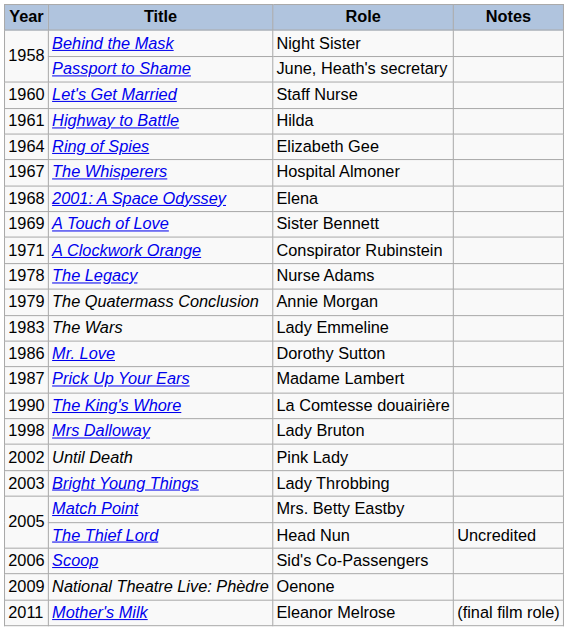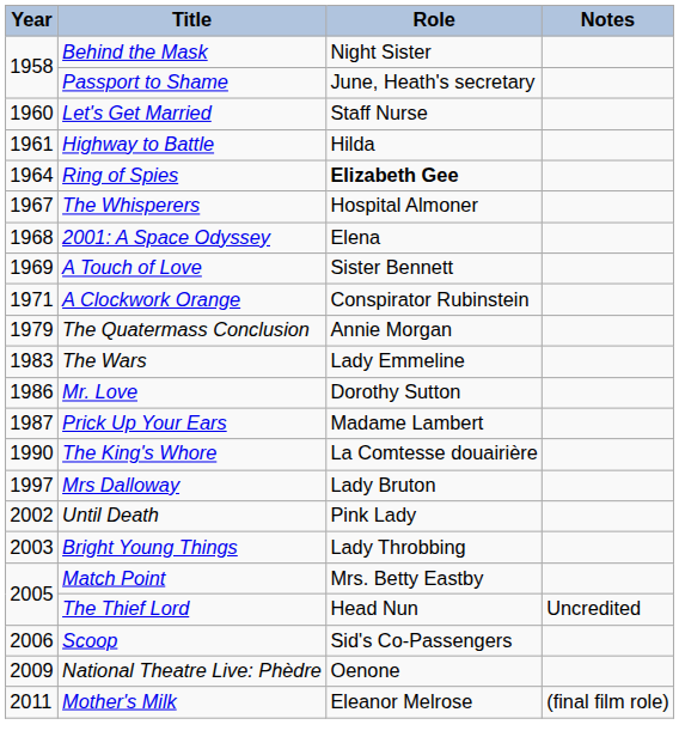 <table class="wikitable">
 <tr>
 <th style="background:#B0C4DE;">Year</th>
 <th style="background:#B0C4DE;">Title</th>
 <th style="background:#B0C4DE;">Role</th>
 <th style="background:#B0C4DE;">Notes</th>
 </tr>
 <tr>
 <td rowspan=2>1958</td>
 <td><em><a href='#'>Behind the Mask</a></em></td>
 <td>Night Sister</td>
 <td></td>
 </tr>
 <tr>
 <td><em><a href='#'>Passport to Shame</a></em></td>
 <td>June, Heath's secretary</td>
 <td></td>
 </tr>
 <tr>
 <td>1960</td>
 <td><em><a href='#'>Let's Get Married</a></em></td>
 <td>Staff Nurse</td>
 <td></td>
 </tr>
 <tr>
 <td>1961</td>
 <td><em><a href='#'>Highway to Battle</a></em></td>
 <td>Hilda</td>
 <td></td>
 </tr>
 <tr>
 <td>1964</td>
 <td><em><a href='#'>Ring of Spies</a></em></td>
-<td>Elizabeth Gee</td>
+<td><strong>Elizabeth Gee</strong></td>
 <td></td>
 </tr>
 <tr>
 <td>1967</td>
 <td><em><a href='#'>The Whisperers</a></em></td>
 <td>Hospital Almoner</td>
 <td></td>
 </tr>
 <tr>
 <td>1968</td>
 <td><em><a href='#'>2001: A Space Odyssey</a></em></td>
 <td>Elena</td>
 <td></td>
 </tr>
 <tr>
 <td>1969</td>
 <td><em><a href='#'>A Touch of Love</a></em></td>
 <td>Sister Bennett</td>
 <td></td>
 </tr>
 <tr>
 <td>1971</td>
 <td><em><a href='#'>A Clockwork Orange</a></em></td>
 <td>Conspirator Rubinstein</td>
-<td></td>
-</tr>
-<tr>
-<td>1978</td>
-<td><em><a href='#'>The Legacy</a></em></td>
-<td>Nurse Adams</td>
 <td></td>
 </tr>
 <tr>
 <td>1979</td>
 <td><em>The Quatermass Conclusion</em></td>
 <td>Annie Morgan</td>
 <td></td>
 </tr>
 <tr>
 <td>1983</td>
 <td><em>The Wars</em></td>
 <td>Lady Emmeline</td>
 <td></td>
 </tr>
 <tr>
 <td>1986</td>
 <td><em><a href='#'>Mr. Love</a></em></td>
 <td>Dorothy Sutton</td>
 <td></td>
 </tr>
 <tr>
 <td>1987</td>
 <td><em><a href='#'>Prick Up Your Ears</a></em></td>
 <td>Madame Lambert</td>
 <td></td>
 </tr>
 <tr>
 <td>1990</td>
 <td><em><a href='#'>The King's Whore</a></em></td>
 <td>La Comtesse douairière</td>
 <td></td>
 </tr>
 <tr>
-<td>1998</td>
+<td>1997</td>
 <td><em><a href='#'>Mrs Dalloway</a></em></td>
 <td>Lady Bruton</td>
 <td></td>
 </tr>
 <tr>
 <td>2002</td>
 <td><em>Until Death</em></td>
 <td>Pink Lady</td>
 <td></td>
 </tr>
 <tr>
 <td>2003</td>
 <td><em><a href='#'>Bright Young Things</a></em></td>
 <td>Lady Throbbing</td>
 <td></td>
 </tr>
 <tr>
 <td rowspan="2">2005</td>
 <td><em><a href='#'>Match Point</a></em></td>
 <td>Mrs. Betty Eastby</td>
 <td></td>
 </tr>
 <tr>
 <td><em><a href='#'>The Thief Lord</a></em></td>
 <td>Head Nun</td>
 <td>Uncredited</td>
 </tr>
 <tr>
 <td>2006</td>
 <td><em><a href='#'>Scoop</a></em></td>
 <td>Sid's Co-Passengers</td>
 <td></td>
 </tr>
 <tr>
 <td>2009</td>
 <td><em>National Theatre Live: Phèdre</em></td>
 <td>Oenone</td>
 <td></td>
 </tr>
 <tr>
 <td>2011</td>
 <td><em><a href='#'>Mother's Milk</a></em></td>
 <td>Eleanor Melrose</td>
 <td>(final film role)</td>
 </tr>
 </table>
